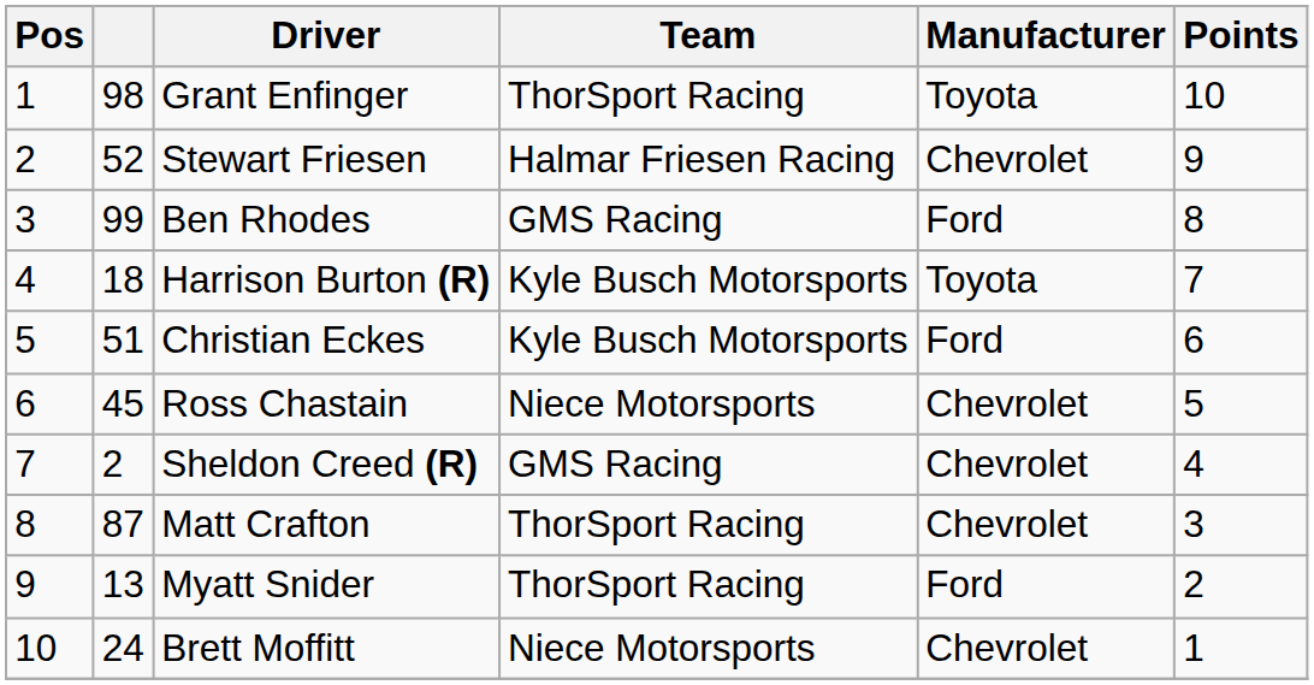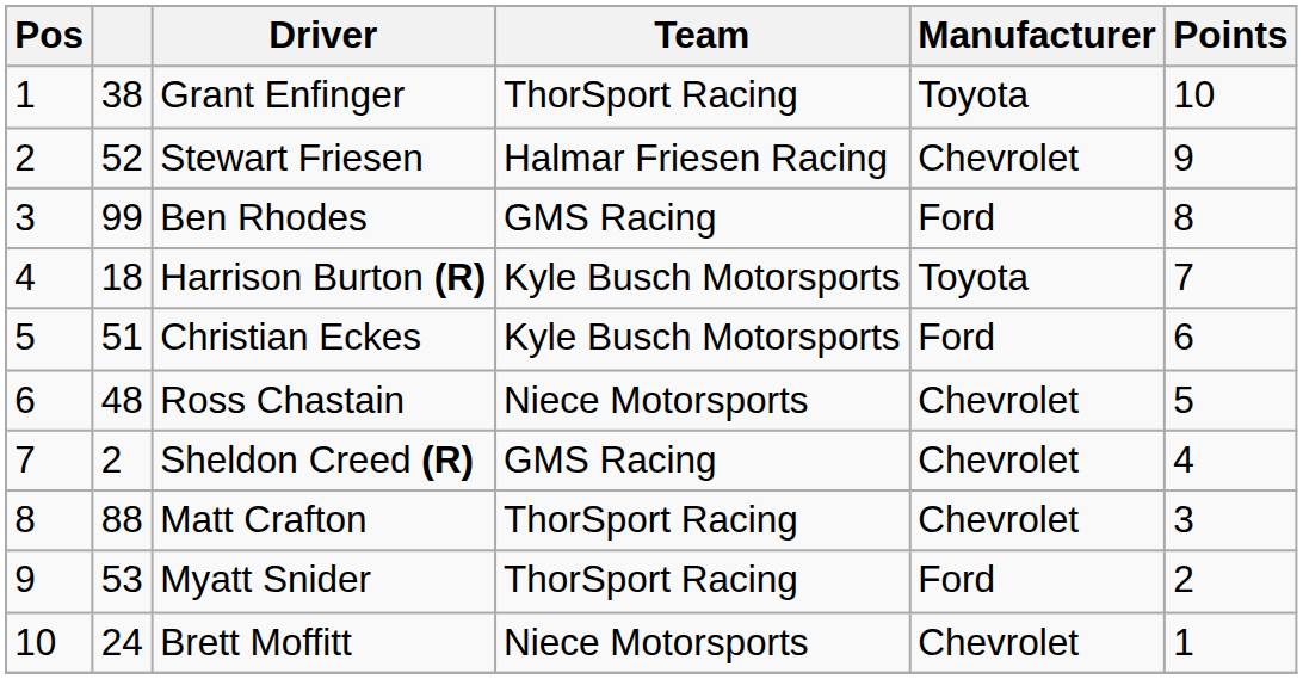 <table class="wikitable" style="font-size:98%">
 <tr>
 <th>Pos</th>
 <th></th>
 <th>Driver</th>
 <th>Team</th>
 <th>Manufacturer</th>
 <th>Points</th>
 </tr>
 <tr>
 <td>1</td>
-<td>98</td>
+<td>38</td>
 <td>Grant Enfinger</td>
 <td>ThorSport Racing</td>
 <td>Toyota</td>
 <td>10</td>
 </tr>
 <tr>
 <td>2</td>
 <td>52</td>
 <td>Stewart Friesen</td>
 <td>Halmar Friesen Racing</td>
 <td>Chevrolet</td>
 <td>9</td>
 </tr>
 <tr>
 <td>3</td>
 <td>99</td>
 <td>Ben Rhodes</td>
 <td>GMS Racing</td>
 <td>Ford</td>
 <td>8</td>
 </tr>
 <tr>
 <td>4</td>
 <td>18</td>
 <td>Harrison Burton <strong>(R)</strong></td>
 <td>Kyle Busch Motorsports</td>
 <td>Toyota</td>
 <td>7</td>
 </tr>
 <tr>
 <td>5</td>
 <td>51</td>
 <td>Christian Eckes</td>
 <td>Kyle Busch Motorsports</td>
 <td>Ford</td>
 <td>6</td>
 </tr>
 <tr>
 <td>6</td>
-<td>45</td>
+<td>48</td>
 <td>Ross Chastain</td>
 <td>Niece Motorsports</td>
 <td>Chevrolet</td>
 <td>5</td>
 </tr>
 <tr>
 <td>7</td>
 <td>2</td>
 <td>Sheldon Creed <strong>(R)</strong></td>
 <td>GMS Racing</td>
 <td>Chevrolet</td>
 <td>4</td>
 </tr>
 <tr>
 <td>8</td>
-<td>87</td>
+<td>88</td>
 <td>Matt Crafton</td>
 <td>ThorSport Racing</td>
 <td>Chevrolet</td>
 <td>3</td>
 </tr>
 <tr>
 <td>9</td>
-<td>13</td>
+<td>53</td>
 <td>Myatt Snider</td>
 <td>ThorSport Racing</td>
 <td>Ford</td>
 <td>2</td>
 </tr>
 <tr>
 <td>10</td>
 <td>24</td>
 <td>Brett Moffitt</td>
 <td>Niece Motorsports</td>
 <td>Chevrolet</td>
 <td>1</td>
 </tr>
 <tr>
 </tr>
 </table>
